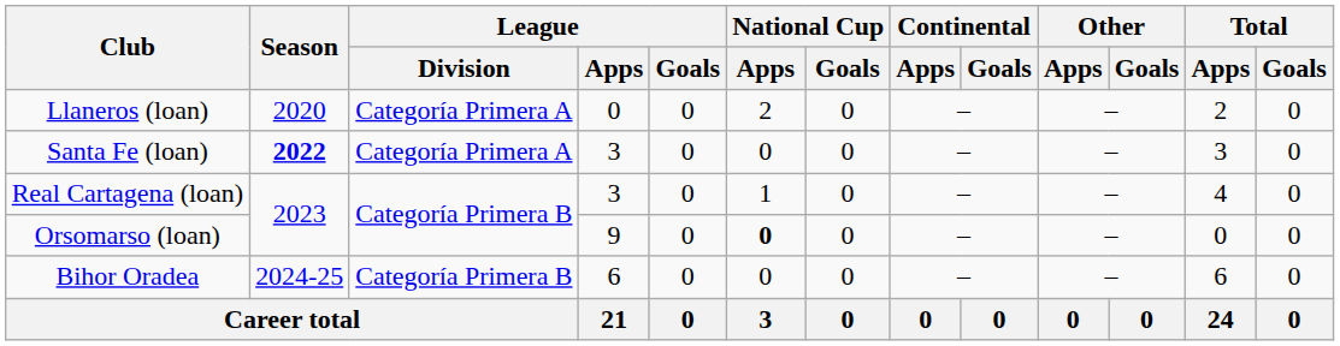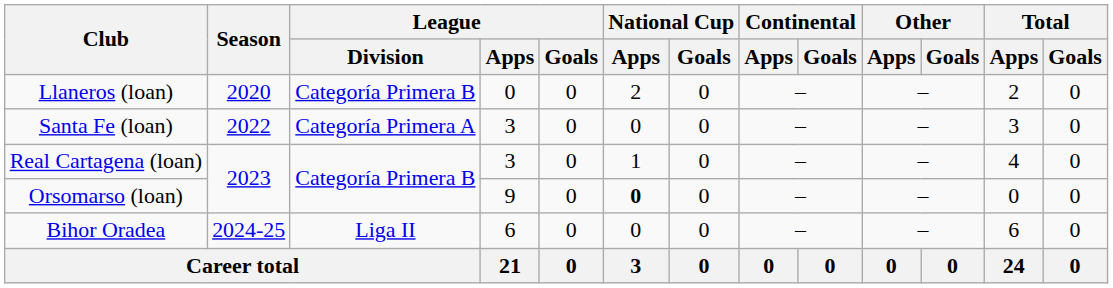 <table class=wikitable style=text-align:center>
 <tr>
 <th rowspan="2">Club</th>
 <th rowspan="2">Season</th>
 <th colspan="3">League</th>
 <th colspan="2">National Cup</th>
 <th colspan="2">Continental</th>
 <th colspan="2">Other</th>
 <th colspan="2">Total</th>
 </tr>
 <tr>
 <th>Division</th>
 <th>Apps</th>
 <th>Goals</th>
 <th>Apps</th>
 <th>Goals</th>
 <th>Apps</th>
 <th>Goals</th>
 <th>Apps</th>
 <th>Goals</th>
 <th>Apps</th>
 <th>Goals</th>
 </tr>
 <tr>
 <td><a href='#'>Llaneros</a> (loan)</td>
 <td><a href='#'>2020</a></td>
-<td><a href='#'>Categoría Primera A</a></td>
+<td><a href='#'>Categoría Primera B</a></td>
 <td>0</td>
 <td>0</td>
 <td>2</td>
 <td>0</td>
 <td colspan="2">–</td>
 <td colspan="2">–</td>
 <td>2</td>
 <td>0</td>
 </tr>
 <tr>
 <td><a href='#'>Santa Fe</a> (loan)</td>
-<td><strong><a href='#'>2022</a></strong></td>
+<td><a href='#'>2022</a></td>
 <td><a href='#'>Categoría Primera A</a></td>
 <td>3</td>
 <td>0</td>
 <td>0</td>
 <td>0</td>
 <td colspan="2">–</td>
 <td colspan="2">–</td>
 <td>3</td>
 <td>0</td>
 </tr>
 <tr>
 <td><a href='#'>Real Cartagena</a> (loan)</td>
 <td rowspan="2"><a href='#'>2023</a></td>
 <td rowspan="2"><a href='#'>Categoría Primera B</a></td>
 <td>3</td>
 <td>0</td>
 <td>1</td>
 <td>0</td>
 <td colspan="2">–</td>
 <td colspan="2">–</td>
 <td>4</td>
 <td>0</td>
 </tr>
 <tr>
 <td><a href='#'>Orsomarso</a> (loan)</td>
 <td>9</td>
 <td>0</td>
 <td><strong>0</strong></td>
 <td>0</td>
 <td colspan="2">–</td>
 <td colspan="2">–</td>
 <td>0</td>
 <td>0</td>
 </tr>
 <tr>
 <td><a href='#'>Bihor Oradea</a></td>
 <td><a href='#'>2024-25</a></td>
-<td><a href='#'>Categoría Primera B</a></td>
+<td><a href='#'>Liga II</a></td>
 <td>6</td>
 <td>0</td>
 <td>0</td>
 <td>0</td>
 <td colspan="2">–</td>
 <td colspan="2">–</td>
 <td>6</td>
 <td>0</td>
 </tr>
 <tr>
 <th colspan="3"><strong>Career total</strong></th>
 <th>21</th>
 <th>0</th>
 <th>3</th>
 <th>0</th>
 <th>0</th>
 <th>0</th>
 <th>0</th>
 <th>0</th>
 <th>24</th>
 <th>0</th>
 </tr>
 </table>
